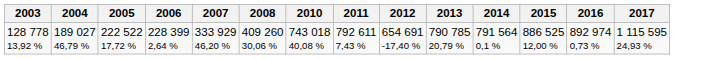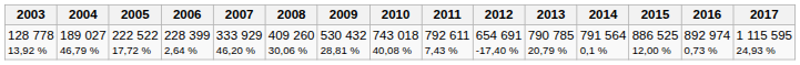 <table class="wikitable">
 <tr>
 <th>2003</th>
 <th>2004</th>
 <th>2005</th>
 <th>2006</th>
 <th>2007</th>
 <th>2008</th>
+<th>2009</th>
 <th>2010</th>
 <th>2011</th>
 <th>2012</th>
 <th>2013</th>
 <th>2014</th>
 <th>2015</th>
 <th>2016</th>
 <th>2017</th>
 </tr>
 <tr>
 <td>128 778<br><small>13,92 %</small></td>
 <td>189 027<br><small>46,79 %</small></td>
 <td>222 522<br><small>17,72 %</small></td>
 <td>228 399<br><small>2,64 %</small></td>
 <td>333 929<br><small>46,20 %</small></td>
 <td>409 260<br><small>30,06 %</small></td>
+<td>530 432<br><small>28,81 %</small></td>
 <td>743 018<br><small>40,08 %</small></td>
 <td>792 611<br><small>7,43 %</small></td>
 <td>654 691<br><small>-17,40 %</small></td>
 <td>790 785<br><small>20,79 %</small></td>
 <td>791 564<br><small>0,1 %</small></td>
 <td>886 525<br><small>12,00 %</small></td>
 <td>892 974<br><small>0,73 %</small></td>
 <td>1 115 595<br><small>24,93 %</small></td>
 </tr>
 </table>
